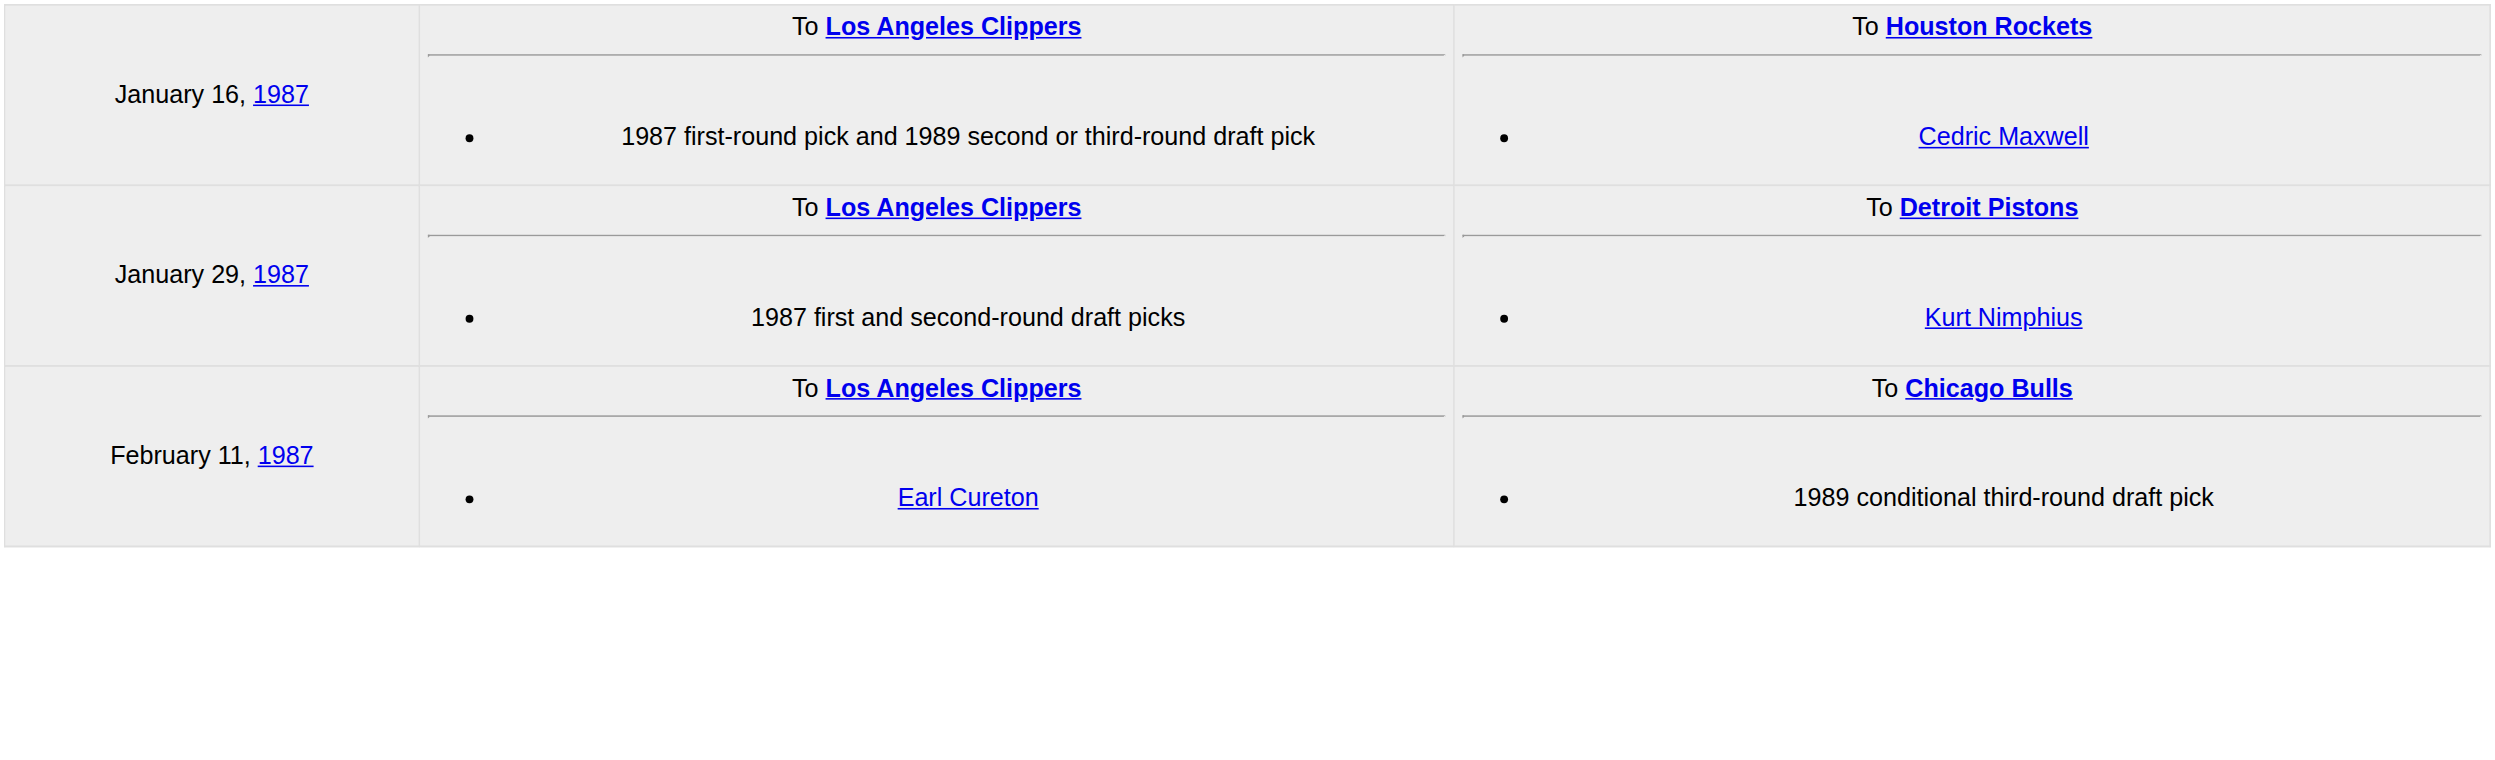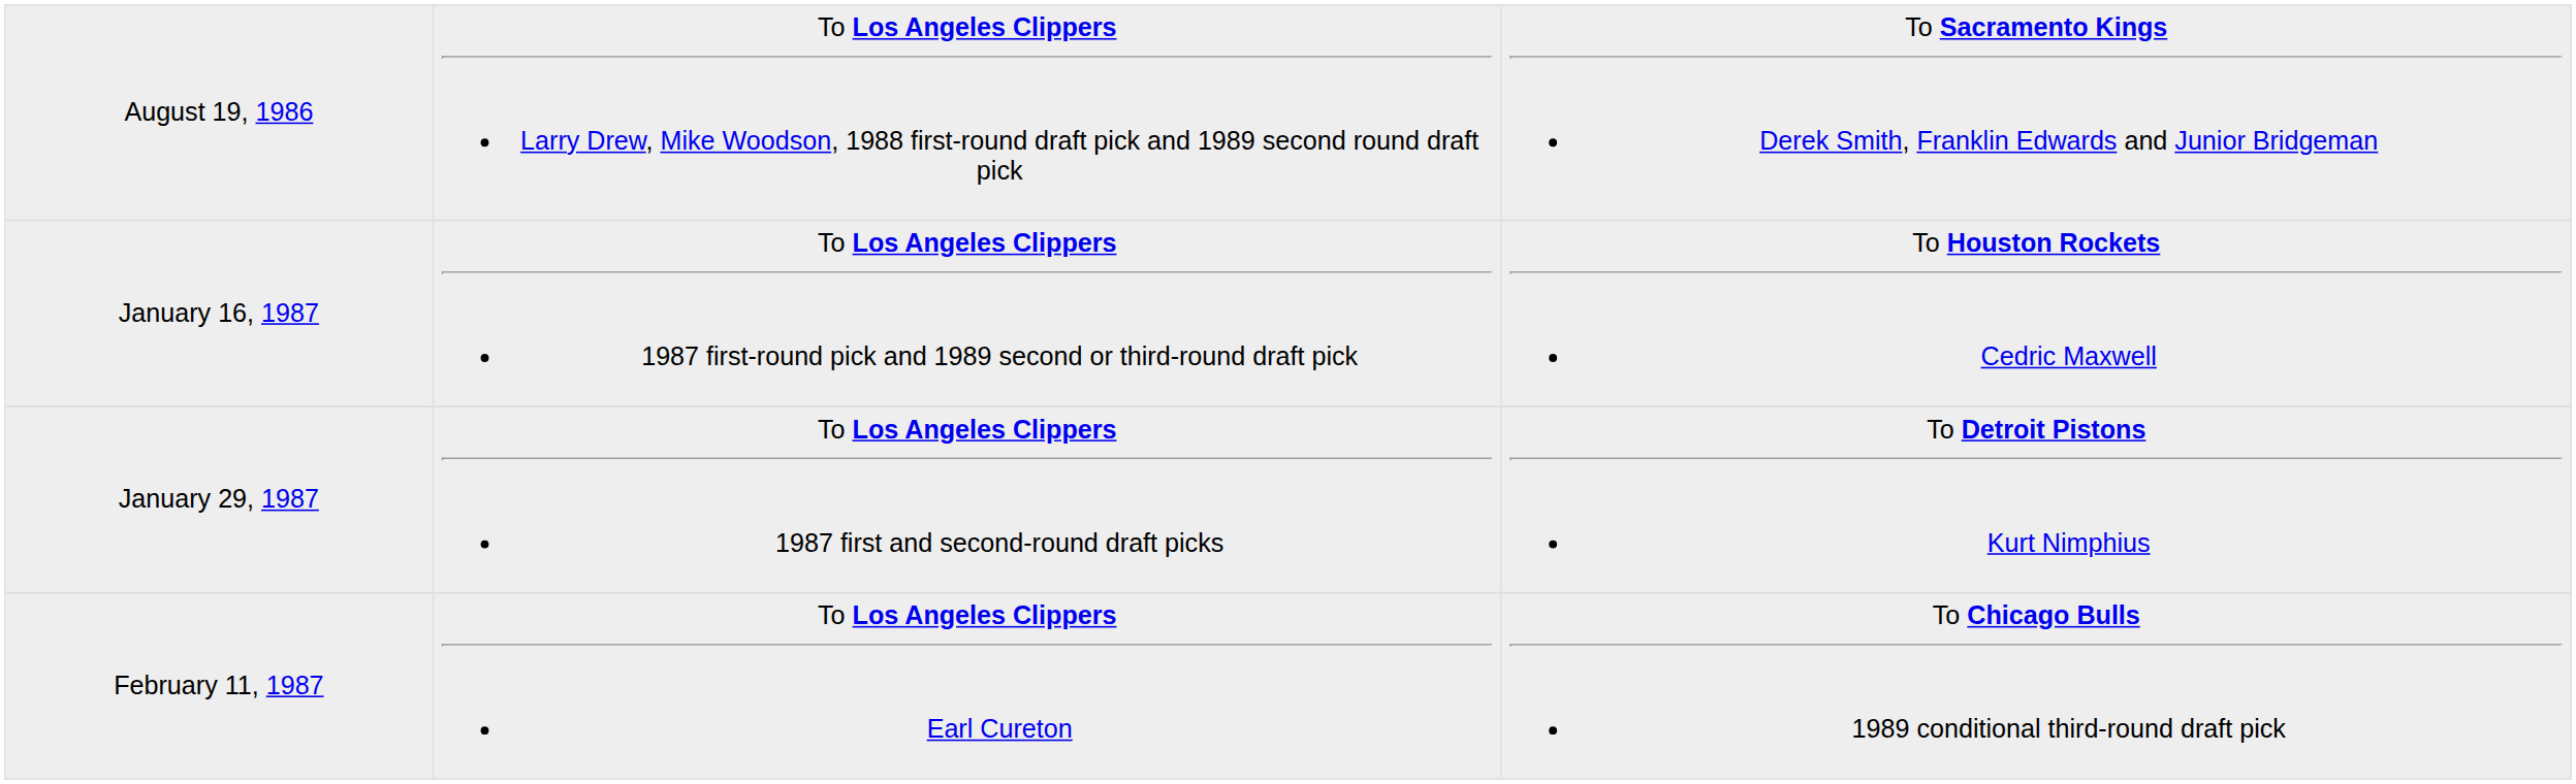 <table border=1 style="border-collapse:collapse; text-align: center; width: 100%" bordercolor="#DFDFDF"  cellpadding="5">
 <tr>
+</tr>
+<tr bgcolor="eeeeee">
+<td style="width:12%">August 19, <a href='#'>1986</a></td>
+<td style="width:30%" valign="top">To <strong><a href='#'>Los Angeles Clippers</a></strong><hr><br><ul><li><a href='#'>Larry Drew</a>, <a href='#'>Mike Woodson</a>, 1988 first-round draft pick and 1989 second round draft pick</li></ul></td>
+<td style="width:30%" valign="top">To <strong><a href='#'>Sacramento Kings</a></strong><hr><br><ul><li><a href='#'>Derek Smith</a>, <a href='#'>Franklin Edwards</a> and <a href='#'>Junior Bridgeman</a></li></ul></td>
 </tr>
 <tr>
 </tr>
 <tr bgcolor="eeeeee">
 <td style="width:12%">January 16, <a href='#'>1987</a></td>
 <td style="width:30%" valign="top">To <strong><a href='#'>Los Angeles Clippers</a></strong><hr><br><ul><li>1987 first-round pick and 1989 second or third-round draft pick</li></ul></td>
 <td style="width:30%" valign="top">To <strong><a href='#'>Houston Rockets</a></strong><hr><br><ul><li><a href='#'>Cedric Maxwell</a></li></ul></td>
 </tr>
 <tr>
 </tr>
 <tr bgcolor="eeeeee">
 <td style="width:12%">January 29, <a href='#'>1987</a></td>
 <td style="width:30%" valign="top">To <strong><a href='#'>Los Angeles Clippers</a></strong><hr><br><ul><li>1987 first and second-round draft picks</li></ul></td>
 <td style="width:30%" valign="top">To <strong><a href='#'>Detroit Pistons</a></strong><hr><br><ul><li><a href='#'>Kurt Nimphius</a></li></ul></td>
 </tr>
 <tr>
 </tr>
 <tr bgcolor="eeeeee">
 <td style="width:12%">February 11, <a href='#'>1987</a></td>
 <td style="width:30%" valign="top">To <strong><a href='#'>Los Angeles Clippers</a></strong><hr><br><ul><li><a href='#'>Earl Cureton</a></li></ul></td>
 <td style="width:30%" valign="top">To <strong><a href='#'>Chicago Bulls</a></strong><hr><br><ul><li>1989 conditional third-round draft pick</li></ul></td>
 </tr>
 <tr>
 </tr>
 </table>
